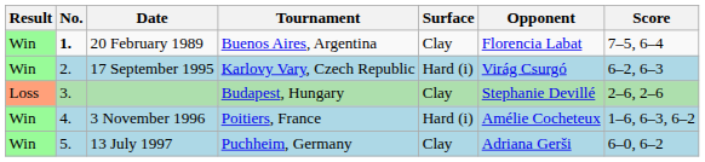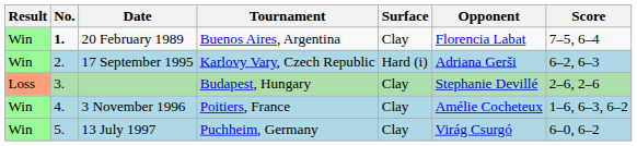 <table class="sortable wikitable">
 <tr>
 <th>Result</th>
 <th>No.</th>
 <th>Date</th>
 <th>Tournament</th>
 <th>Surface</th>
 <th>Opponent</th>
 <th>Score</th>
 </tr>
 <tr>
 <td style="background:#98fb98;">Win</td>
 <td><strong>1.</strong></td>
 <td>20 February 1989</td>
 <td><a href='#'>Buenos Aires</a>, Argentina</td>
 <td>Clay</td>
 <td> <a href='#'>Florencia Labat</a></td>
 <td>7–5, 6–4</td>
 </tr>
 <tr bgcolor="lightblue">
 <td style="background:#98fb98;">Win</td>
 <td>2.</td>
 <td>17 September 1995</td>
 <td><a href='#'>Karlovy Vary</a>, Czech Republic</td>
 <td>Hard (i)</td>
-<td> <a href='#'>Virág Csurgó</a></td>
+<td> <a href='#'>Adriana Gerši</a></td>
 <td>6–2, 6–3</td>
 </tr>
 <tr style="background:#addfad;">
 <td style="background:#ffa07a;">Loss</td>
 <td>3.</td>
 <td></td>
 <td><a href='#'>Budapest</a>, Hungary</td>
 <td>Clay</td>
 <td> <a href='#'>Stephanie Devillé</a></td>
 <td>2–6, 2–6</td>
 </tr>
 <tr bgcolor="lightblue">
 <td style="background:#98fb98;">Win</td>
 <td>4.</td>
 <td>3 November 1996</td>
 <td><a href='#'>Poitiers</a>, France</td>
-<td>Hard (i)</td>
+<td>Clay</td>
 <td> <a href='#'>Amélie Cocheteux</a></td>
 <td>1–6, 6–3, 6–2</td>
 </tr>
 <tr style="background:lightblue;">
 <td style="background:#98fb98;">Win</td>
 <td>5.</td>
 <td>13 July 1997</td>
 <td><a href='#'>Puchheim</a>, Germany</td>
 <td>Clay</td>
-<td> <a href='#'>Adriana Gerši</a></td>
+<td> <a href='#'>Virág Csurgó</a></td>
 <td>6–0, 6–2</td>
 </tr>
 </table>
